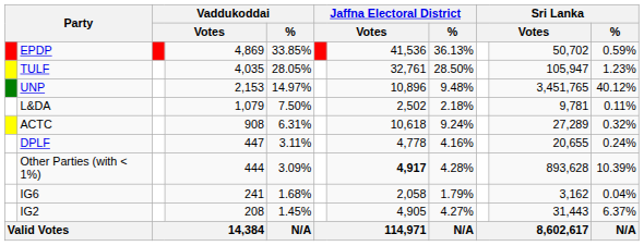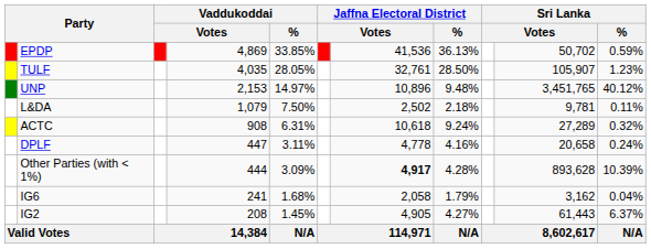 <table class="wikitable">
 <tr>
 <th colspan="2" width="144px"rowspan="2">Party</th>
 <th colspan="3" width="216px">Vaddukoddai</th>
 <th colspan="3" width="216px"><a href='#'>Jaffna Electoral District</a></th>
 <th colspan="3" width="216px">Sri Lanka</th>
 </tr>
 <tr>
 <th colspan="2" width="144px">Votes</th>
 <th>%</th>
 <th colspan="2" width="144px">Votes</th>
 <th>%</th>
 <th colspan="2" width="144px">Votes</th>
 <th>%</th>
 </tr>
 <tr>
 <td style="background-color:red;" width="10px"></td>
 <td style="text-align:left;"><a href='#'>EPDP</a></td>
 <td style="background-color:red;" width="10px"></td>
 <td style="text-align:right;">4,869</td>
 <td style="text-align:right;">33.85%</td>
 <td style="background-color:red;" width="10px"></td>
 <td style="text-align:right;">41,536</td>
 <td style="text-align:right;">36.13%</td>
 <td style="background-color:white;" width="10px"></td>
 <td style="text-align:right;">50,702</td>
 <td style="text-align:right;">0.59%</td>
 </tr>
 <tr>
 <td style="background-color:yellow;" width="10px"></td>
 <td style="text-align:left;"><a href='#'>TULF</a></td>
 <td style="background-color:white;" width="10px"></td>
 <td style="text-align:right;">4,035</td>
 <td style="text-align:right;">28.05%</td>
 <td style="background-color:white;" width="10px"></td>
 <td style="text-align:right;">32,761</td>
 <td style="text-align:right;">28.50%</td>
 <td style="background-color:white;" width="10px"></td>
-<td style="text-align:right;">105,947</td>
+<td style="text-align:right;">105,907</td>
 <td style="text-align:right;">1.23%</td>
 </tr>
 <tr>
 <td style="background-color:green;" width="10px"></td>
 <td style="text-align:left;"><a href='#'>UNP</a></td>
 <td style="background-color:white;" width="10px"></td>
 <td style="text-align:right;">2,153</td>
 <td style="text-align:right;">14.97%</td>
 <td style="background-color:white;" width="10px"></td>
 <td style="text-align:right;">10,896</td>
 <td style="text-align:right;">9.48%</td>
 <td style="background-color:white;" width="10px"></td>
 <td style="text-align:right;">3,451,765</td>
 <td style="text-align:right;">40.12%</td>
 </tr>
 <tr>
 <td style="background-color:white;" width="10px"></td>
 <td style="text-align:left;">L&DA</td>
 <td style="background-color:white;" width="10px"></td>
 <td style="text-align:right;">1,079</td>
 <td style="text-align:right;">7.50%</td>
 <td style="background-color:white;" width="10px"></td>
 <td style="text-align:right;">2,502</td>
 <td style="text-align:right;">2.18%</td>
 <td style="background-color:white;" width="10px"></td>
 <td style="text-align:right;">9,781</td>
 <td style="text-align:right;">0.11%</td>
 </tr>
 <tr>
 <td style="background-color:yellow;" width="10px"></td>
 <td style="text-align:left;">ACTC</td>
 <td style="background-color:white;" width="10px"></td>
 <td style="text-align:right;">908</td>
 <td style="text-align:right;">6.31%</td>
 <td style="background-color:white;" width="10px"></td>
 <td style="text-align:right;">10,618</td>
 <td style="text-align:right;">9.24%</td>
 <td style="background-color:white;" width="10px"></td>
 <td style="text-align:right;">27,289</td>
 <td style="text-align:right;">0.32%</td>
 </tr>
 <tr>
 <td style="background-color:white;" width="10px"></td>
 <td style="text-align:left;"><a href='#'>DPLF</a></td>
 <td style="background-color:white;" width="10px"></td>
 <td style="text-align:right;">447</td>
 <td style="text-align:right;">3.11%</td>
 <td style="background-color:white;" width="10px"></td>
 <td style="text-align:right;">4,778</td>
 <td style="text-align:right;">4.16%</td>
 <td style="background-color:white;" width="10px"></td>
-<td style="text-align:right;">20,655</td>
+<td style="text-align:right;">20,658</td>
 <td style="text-align:right;">0.24%</td>
 </tr>
 <tr>
 <td style="background-color:white;" width="10px"></td>
 <td style="text-align:left;">Other Parties (with < 1%)</td>
 <td style="background-color:white;" width="10px"></td>
 <td style="text-align:right;">444</td>
 <td style="text-align:right;">3.09%</td>
 <td style="background-color:white;" width="10px"></td>
 <td style="text-align:right;"><strong>4,917</strong></td>
 <td style="text-align:right;">4.28%</td>
 <td style="background-color:white;" width="10px"></td>
 <td style="text-align:right;">893,628</td>
 <td style="text-align:right;">10.39%</td>
 </tr>
 <tr>
 <td style="background-color:white;" width="10px"></td>
 <td style="text-align:left;">IG6</td>
 <td style="background-color:white;" width="10px"></td>
 <td style="text-align:right;">241</td>
 <td style="text-align:right;">1.68%</td>
 <td style="background-color:white;" width="10px"></td>
 <td style="text-align:right;">2,058</td>
 <td style="text-align:right;">1.79%</td>
 <td style="background-color:white;" width="10px"></td>
 <td style="text-align:right;">3,162</td>
 <td style="text-align:right;">0.04%</td>
 </tr>
 <tr>
 <td style="background-color:white;" width="10px"></td>
 <td style="text-align:left;">IG2</td>
 <td style="background-color:white;" width="10px"></td>
 <td style="text-align:right;">208</td>
 <td style="text-align:right;">1.45%</td>
 <td style="background-color:white;" width="10px"></td>
 <td style="text-align:right;">4,905</td>
 <td style="text-align:right;">4.27%</td>
 <td style="background-color:white;" width="10px"></td>
-<td style="text-align:right;">31,443</td>
+<td style="text-align:right;">61,443</td>
 <td style="text-align:right;">6.37%</td>
 </tr>
 <tr>
 <th colspan="2" width="144px"style="text-align:left;">Valid Votes</th>
 <th style="text-align:right;"colspan="2" width="144px">14,384</th>
 <th style="text-align:right;">N/A</th>
 <th style="text-align:right;"colspan="2" width="144px">114,971</th>
 <th style="text-align:right;">N/A</th>
 <th style="text-align:right;"colspan="2" width="144px">8,602,617</th>
 <th style="text-align:right;">N/A</th>
 </tr>
 </table>
